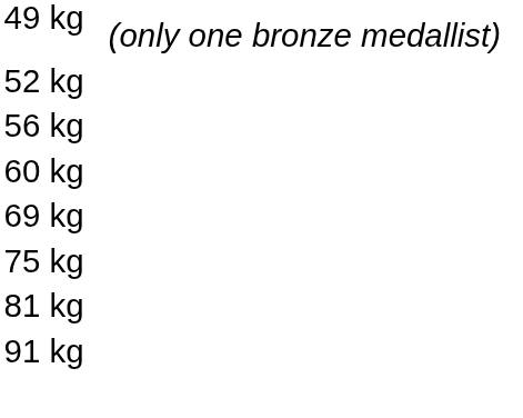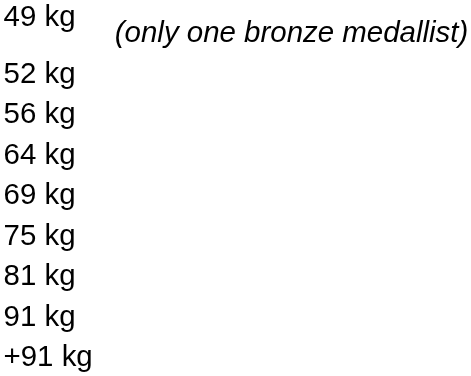 <table>
 <tr>
 <td>49 kg</td>
 <td></td>
 <td></td>
 <td><br> <em>(only one bronze medallist)</em></td>
 </tr>
 <tr>
 <td>52 kg</td>
 <td></td>
 <td></td>
 <td><br></td>
 </tr>
 <tr>
 <td>56 kg</td>
 <td></td>
 <td></td>
 <td><br></td>
 </tr>
 <tr>
-<td>60 kg</td>
+<td>64 kg</td>
 <td></td>
 <td></td>
 <td><br></td>
 </tr>
 <tr>
 <td>69 kg</td>
 <td></td>
 <td></td>
 <td><br></td>
 </tr>
 <tr>
 <td>75 kg</td>
 <td></td>
 <td></td>
 <td><br></td>
 </tr>
 <tr>
 <td>81 kg</td>
 <td></td>
 <td></td>
 <td><br></td>
 </tr>
 <tr>
 <td>91 kg</td>
 <td></td>
 <td></td>
 <td><br></td>
 </tr>
+<tr>
+<td>+91 kg</td>
+<td></td>
+<td></td>
+<td><br></td>
+</tr>
 </table>
